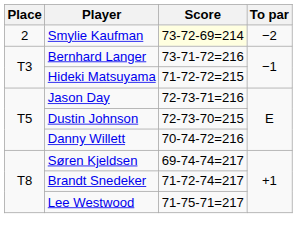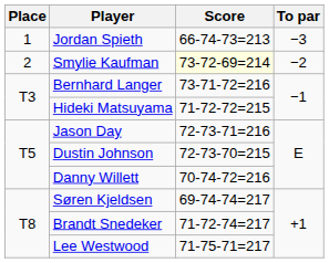 <table class="wikitable">
 <tr>
 <th>Place</th>
 <th>Player</th>
 <th>Score</th>
 <th>To par</th>
+</tr>
+<tr>
+<td align=center>1</td>
+<td> <a href='#'>Jordan Spieth</a></td>
+<td>66-74-73=213</td>
+<td align=center>−3</td>
 </tr>
 <tr>
 <td align=center>2</td>
 <td> <a href='#'>Smylie Kaufman</a></td>
 <td style="background: lightyellow;">73-72-69=214</td>
 <td align=center>−2</td>
 </tr>
 <tr>
 <td rowspan=2 align=center>T3</td>
 <td> <a href='#'>Bernhard Langer</a></td>
 <td>73-71-72=216</td>
 <td rowspan=2 align=center>−1</td>
 </tr>
 <tr>
 <td> <a href='#'>Hideki Matsuyama</a></td>
 <td>71-72-72=215</td>
 </tr>
 <tr>
 <td rowspan=3 align=center>T5</td>
 <td> <a href='#'>Jason Day</a></td>
 <td>72-73-71=216</td>
 <td rowspan=3 align=center>E</td>
 </tr>
 <tr>
 <td> <a href='#'>Dustin Johnson</a></td>
 <td>72-73-70=215</td>
 </tr>
 <tr>
 <td> <a href='#'>Danny Willett</a></td>
 <td>70-74-72=216</td>
 </tr>
 <tr>
 <td rowspan=3 align=center>T8</td>
 <td> <a href='#'>Søren Kjeldsen</a></td>
 <td>69-74-74=217</td>
 <td rowspan=3 align=center>+1</td>
 </tr>
 <tr>
 <td> <a href='#'>Brandt Snedeker</a></td>
 <td>71-72-74=217</td>
 </tr>
 <tr>
 <td> <a href='#'>Lee Westwood</a></td>
 <td>71-75-71=217</td>
 </tr>
 </table>
